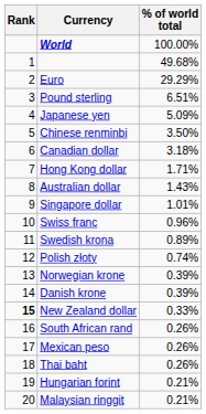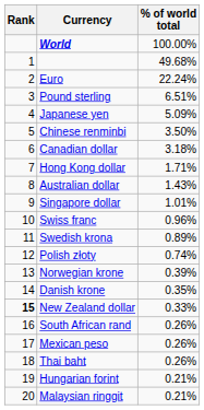 <table class="wikitable sortable" style="text-align: right; font-size:95%">
 <tr>
 <th>Rank</th>
 <th>Currency</th>
 <th>% of world<br>total</th>
 </tr>
 <tr>
 <td></td>
 <td align="left"><strong><em><a href='#'>World</a></em></strong></td>
 <td>100.00%</td>
 </tr>
 <tr>
 <td>1</td>
 <td align=left></td>
 <td>49.68%</td>
 </tr>
 <tr>
 <td>2</td>
 <td align=left> <a href='#'>Euro</a></td>
-<td>29.29%</td>
+<td>22.24%</td>
 </tr>
 <tr>
 <td>3</td>
 <td align=left> <a href='#'>Pound sterling</a></td>
 <td>6.51%</td>
 </tr>
 <tr>
 <td>4</td>
 <td align=left> <a href='#'>Japanese yen</a></td>
 <td>5.09%</td>
 </tr>
 <tr>
 <td>5</td>
 <td align=left> <a href='#'>Chinese renminbi</a></td>
 <td>3.50%</td>
 </tr>
 <tr>
 <td>6</td>
 <td align=left> <a href='#'>Canadian dollar</a></td>
 <td>3.18%</td>
 </tr>
 <tr>
 <td>7</td>
 <td align=left> <a href='#'>Hong Kong dollar</a></td>
 <td>1.71%</td>
 </tr>
 <tr>
 <td>8</td>
 <td align=left> <a href='#'>Australian dollar</a></td>
 <td>1.43%</td>
 </tr>
 <tr>
 <td>9</td>
 <td align=left> <a href='#'>Singapore dollar</a></td>
 <td>1.01%</td>
 </tr>
 <tr>
 <td>10</td>
 <td align=left> <a href='#'>Swiss franc</a></td>
 <td>0.96%</td>
 </tr>
 <tr>
 <td>11</td>
 <td align=left> <a href='#'>Swedish krona</a></td>
 <td>0.89%</td>
 </tr>
 <tr>
 <td>12</td>
 <td align=left> <a href='#'>Polish złoty</a></td>
 <td>0.74%</td>
 </tr>
 <tr>
 <td>13</td>
 <td align=left> <a href='#'>Norwegian krone</a></td>
 <td>0.39%</td>
 </tr>
 <tr>
 <td>14</td>
 <td align=left> <a href='#'>Danish krone</a></td>
-<td>0.39%</td>
+<td>0.35%</td>
 </tr>
 <tr>
 <td><strong>15</strong></td>
 <td align=left> <a href='#'>New Zealand dollar</a></td>
 <td>0.33%</td>
 </tr>
 <tr>
 <td>16</td>
 <td align=left> <a href='#'>South African rand</a></td>
 <td>0.26%</td>
 </tr>
 <tr>
 <td>17</td>
 <td align=left> <a href='#'>Mexican peso</a></td>
 <td>0.26%</td>
 </tr>
 <tr>
 <td>18</td>
 <td align=left> <a href='#'>Thai baht</a></td>
 <td>0.26%</td>
 </tr>
 <tr>
 <td>19</td>
 <td align=left> <a href='#'>Hungarian forint</a></td>
 <td>0.21%</td>
 </tr>
 <tr>
 <td>20</td>
 <td align=left> <a href='#'>Malaysian ringgit</a></td>
 <td>0.21%</td>
 </tr>
 </table>
